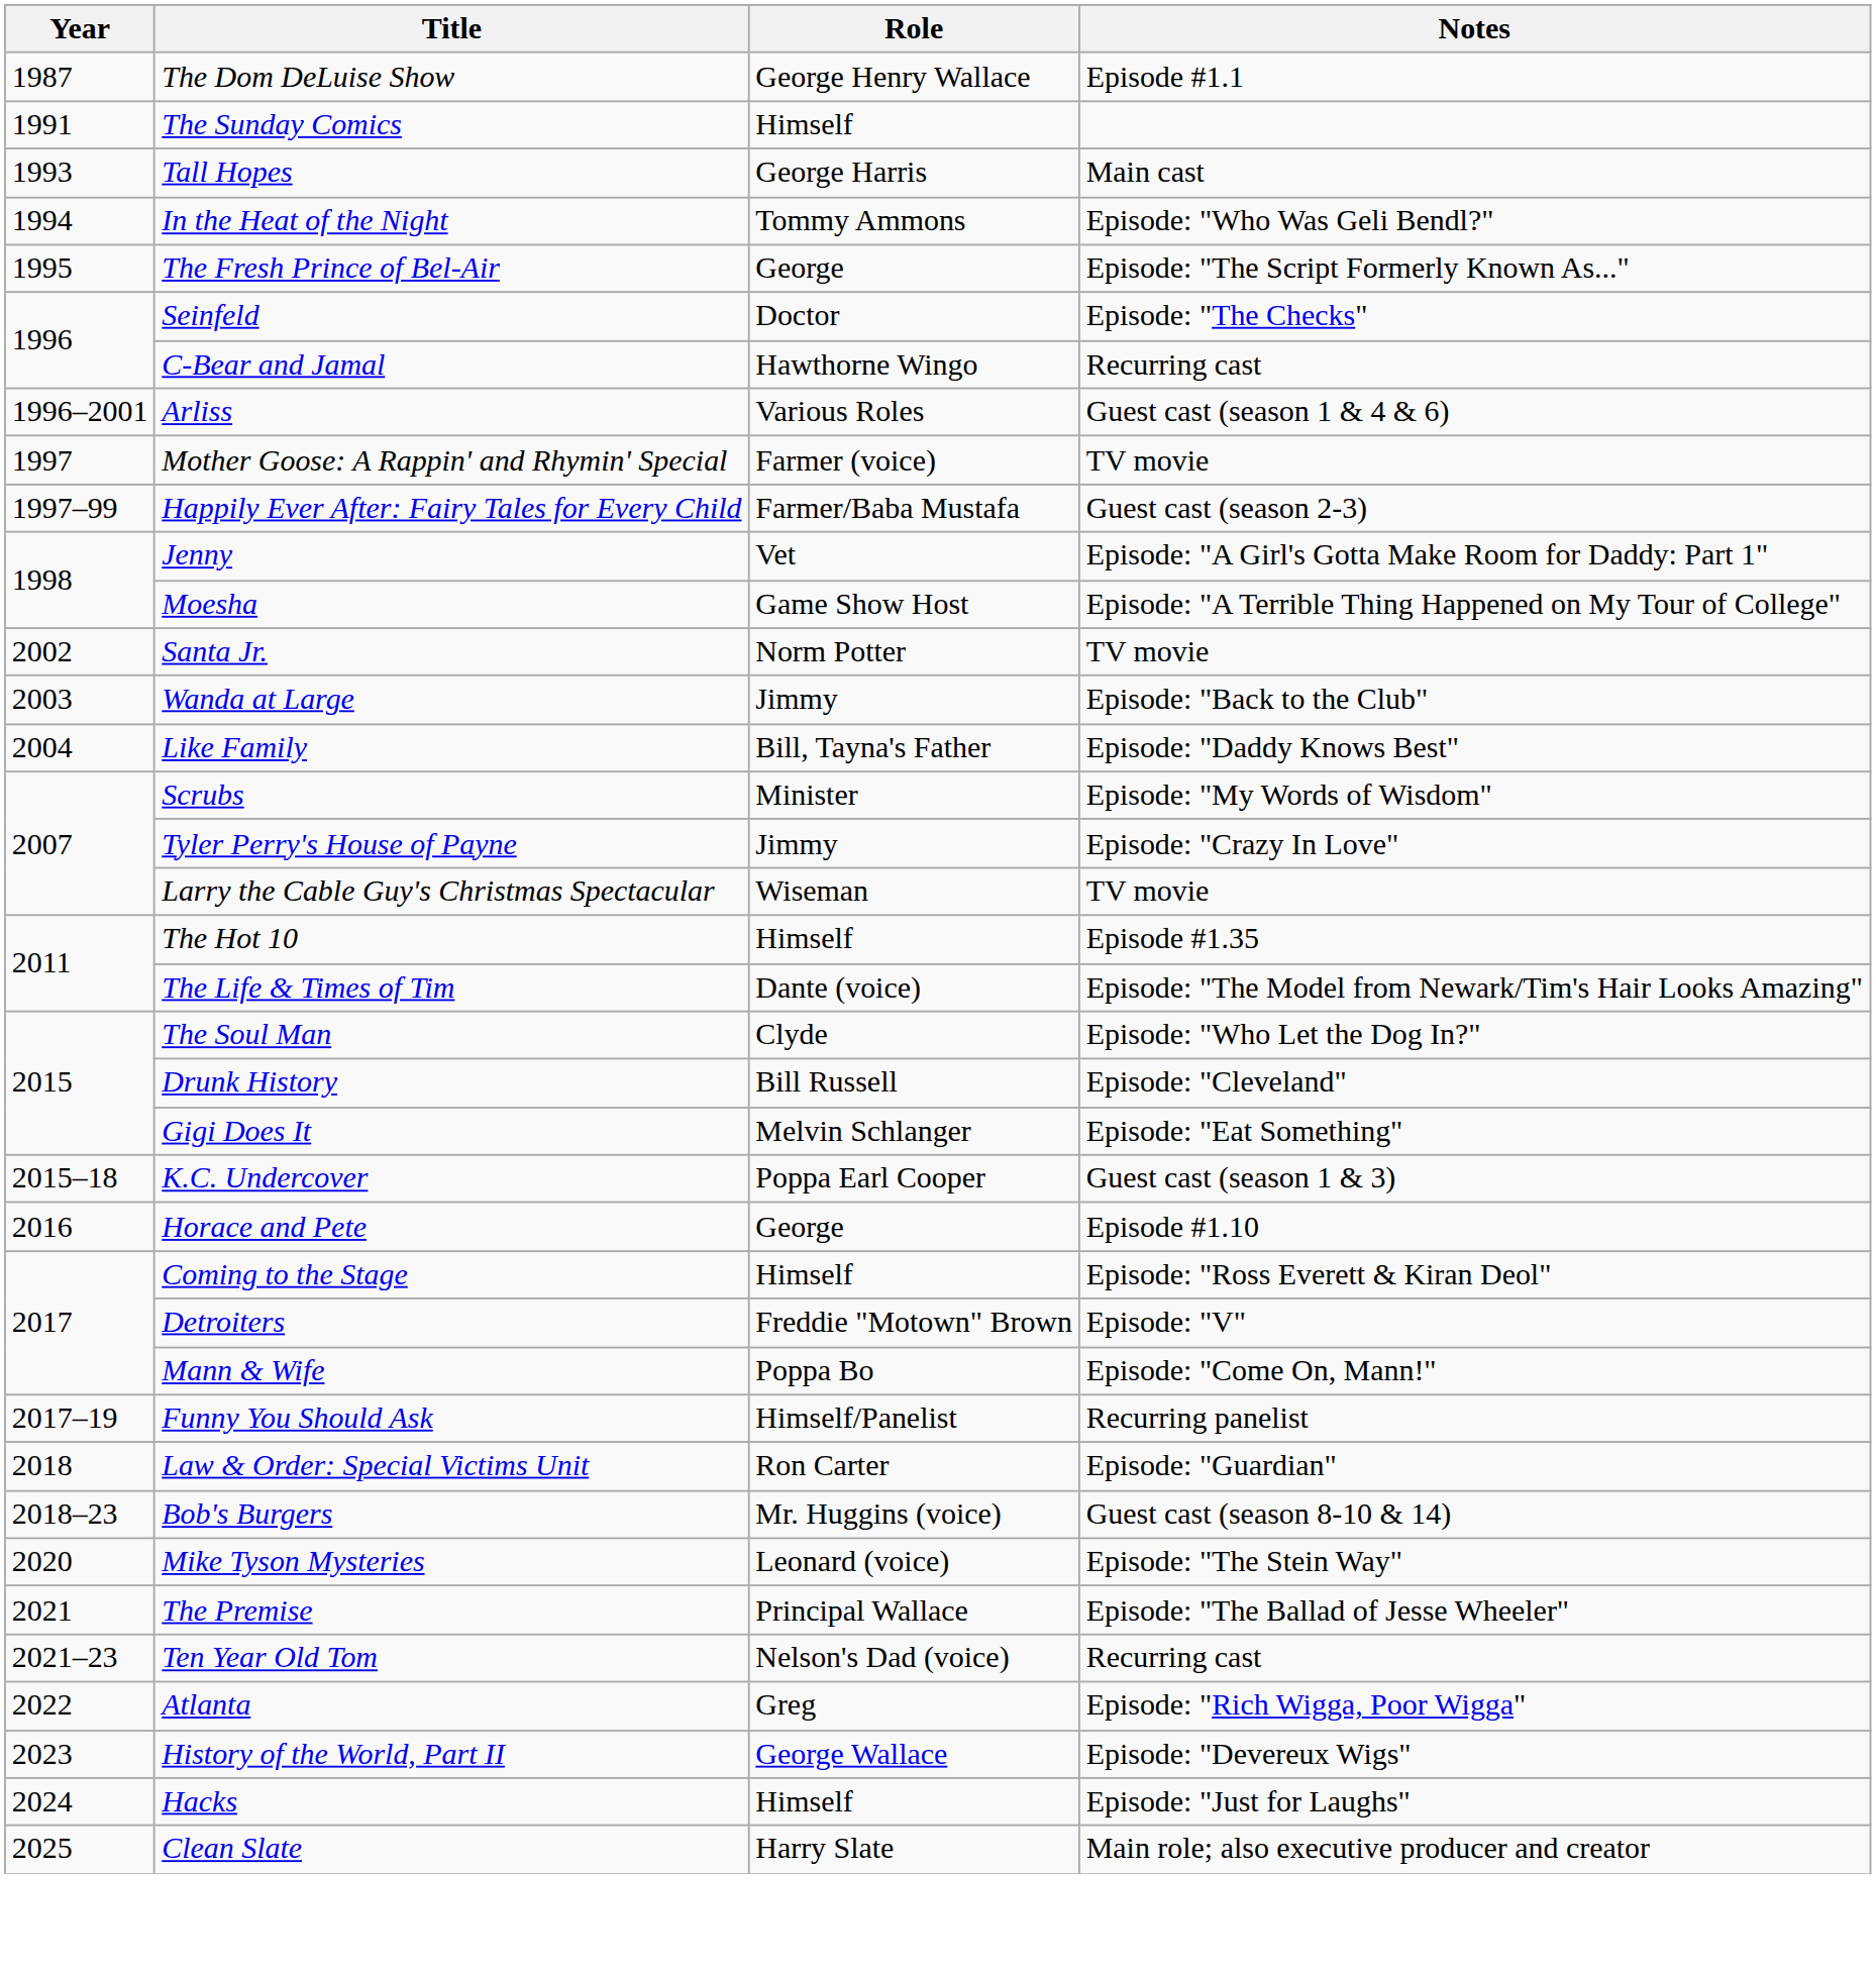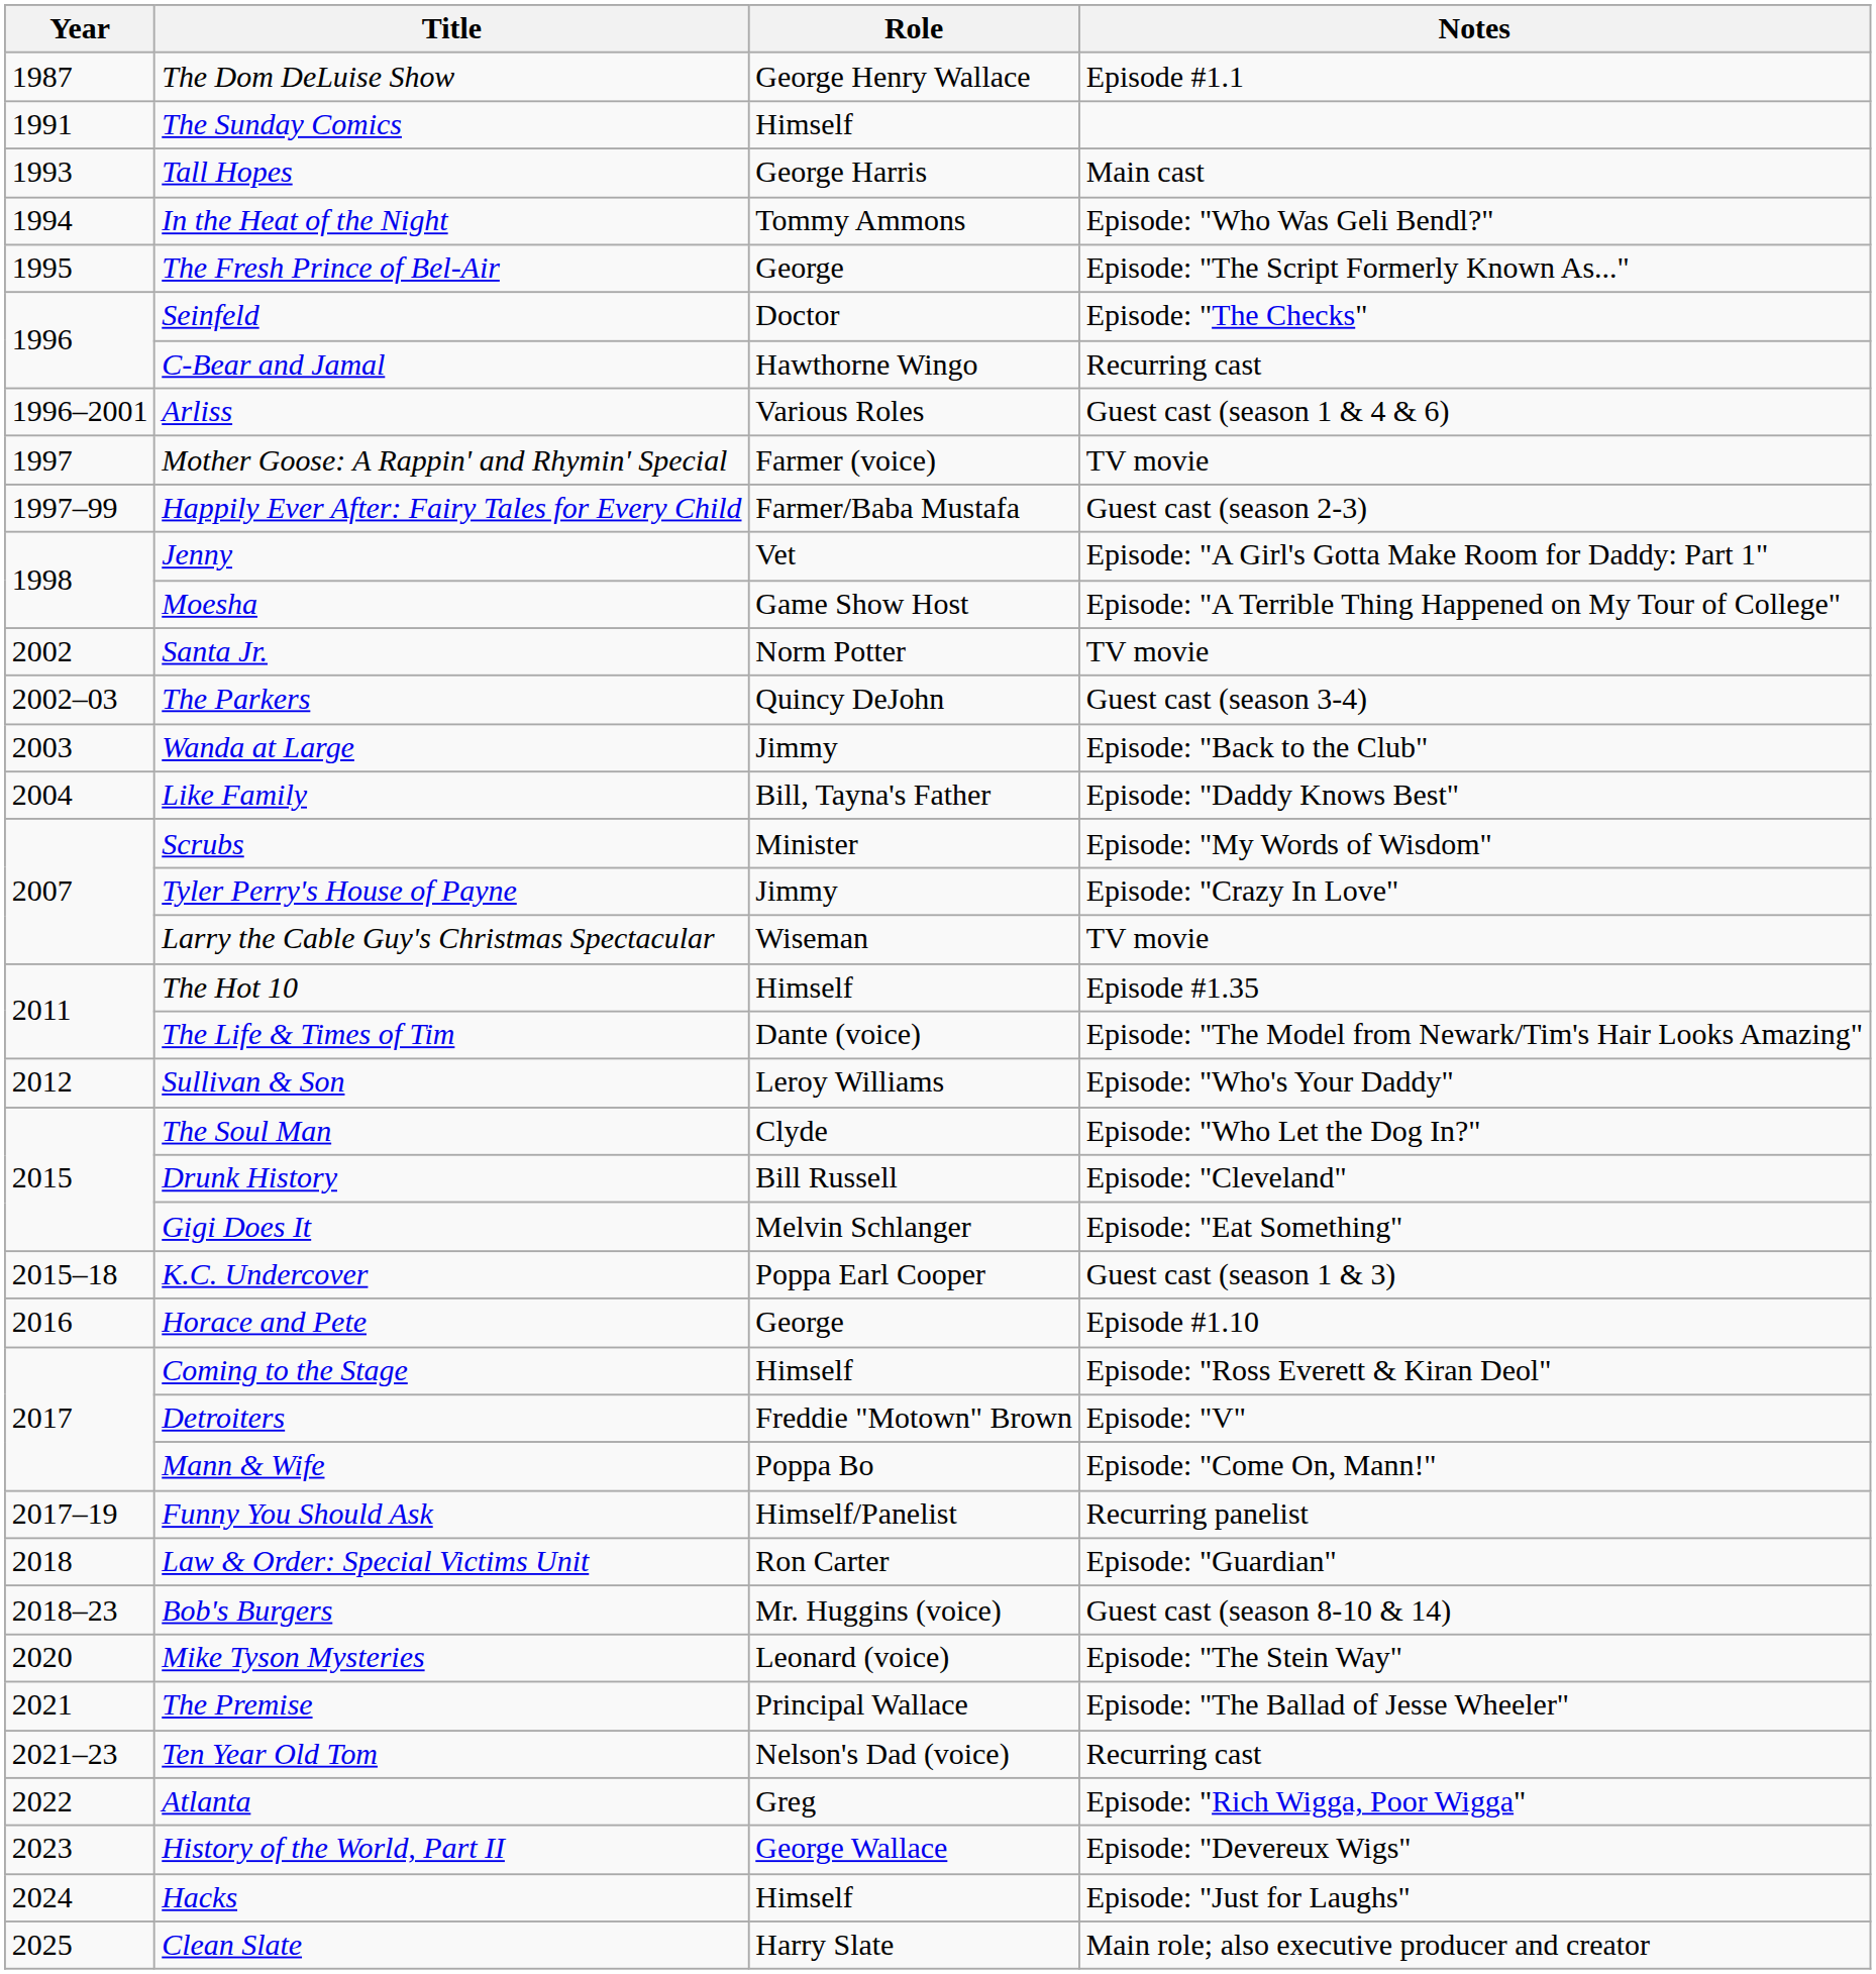 <table class="wikitable sortable">
 <tr>
 <th>Year</th>
 <th>Title</th>
 <th>Role</th>
 <th>Notes</th>
 </tr>
 <tr>
 <td>1987</td>
 <td><em>The Dom DeLuise Show</em></td>
 <td>George Henry Wallace</td>
 <td>Episode #1.1</td>
 </tr>
 <tr>
 <td>1991</td>
 <td><em><a href='#'>The Sunday Comics</a></em></td>
 <td>Himself</td>
 <td></td>
 </tr>
 <tr>
 <td>1993</td>
 <td><em><a href='#'>Tall Hopes</a></em></td>
 <td>George Harris</td>
 <td>Main cast</td>
 </tr>
 <tr>
 <td>1994</td>
 <td><em><a href='#'>In the Heat of the Night</a></em></td>
 <td>Tommy Ammons</td>
 <td>Episode: "Who Was Geli Bendl?"</td>
 </tr>
 <tr>
 <td>1995</td>
 <td><em><a href='#'>The Fresh Prince of Bel-Air</a></em></td>
 <td>George</td>
 <td>Episode: "The Script Formerly Known As..."</td>
 </tr>
 <tr>
 <td rowspan=2>1996</td>
 <td><em><a href='#'>Seinfeld</a></em></td>
 <td>Doctor</td>
 <td>Episode: "<a href='#'>The Checks</a>"</td>
 </tr>
 <tr>
 <td><em><a href='#'>C-Bear and Jamal</a></em></td>
 <td>Hawthorne Wingo</td>
 <td>Recurring cast</td>
 </tr>
 <tr>
 <td>1996–2001</td>
 <td><em><a href='#'>Arliss</a></em></td>
 <td>Various Roles</td>
 <td>Guest cast (season 1 & 4 & 6)</td>
 </tr>
 <tr>
 <td>1997</td>
 <td><em>Mother Goose: A Rappin' and Rhymin' Special</em></td>
 <td>Farmer (voice)</td>
 <td>TV movie</td>
 </tr>
 <tr>
 <td>1997–99</td>
 <td><em><a href='#'>Happily Ever After: Fairy Tales for Every Child</a></em></td>
 <td>Farmer/Baba Mustafa</td>
 <td>Guest cast (season 2-3)</td>
 </tr>
 <tr>
 <td rowspan=2>1998</td>
 <td><em><a href='#'>Jenny</a></em></td>
 <td>Vet</td>
 <td>Episode: "A Girl's Gotta Make Room for Daddy: Part 1"</td>
 </tr>
 <tr>
 <td><em><a href='#'>Moesha</a></em></td>
 <td>Game Show Host</td>
 <td>Episode: "A Terrible Thing Happened on My Tour of College"</td>
 </tr>
 <tr>
 <td>2002</td>
 <td><em><a href='#'>Santa Jr.</a></em></td>
 <td>Norm Potter</td>
 <td>TV movie</td>
 </tr>
 <tr>
+<td>2002–03</td>
+<td><em><a href='#'>The Parkers</a></em></td>
+<td>Quincy DeJohn</td>
+<td>Guest cast (season 3-4)</td>
+</tr>
+<tr>
 <td>2003</td>
 <td><em><a href='#'>Wanda at Large</a></em></td>
 <td>Jimmy</td>
 <td>Episode: "Back to the Club"</td>
 </tr>
 <tr>
 <td>2004</td>
 <td><em><a href='#'>Like Family</a></em></td>
 <td>Bill, Tayna's Father</td>
 <td>Episode: "Daddy Knows Best"</td>
 </tr>
 <tr>
 <td rowspan=3>2007</td>
 <td><em><a href='#'>Scrubs</a></em></td>
 <td>Minister</td>
 <td>Episode: "My Words of Wisdom"</td>
 </tr>
 <tr>
 <td><em><a href='#'>Tyler Perry's House of Payne</a></em></td>
 <td>Jimmy</td>
 <td>Episode: "Crazy In Love"</td>
 </tr>
 <tr>
 <td><em>Larry the Cable Guy's Christmas Spectacular</em></td>
 <td>Wiseman</td>
 <td>TV movie</td>
 </tr>
 <tr>
 <td rowspan=2>2011</td>
 <td><em>The Hot 10</em></td>
 <td>Himself</td>
 <td>Episode #1.35</td>
 </tr>
 <tr>
 <td><em><a href='#'>The Life & Times of Tim</a></em></td>
 <td>Dante (voice)</td>
 <td>Episode: "The Model from Newark/Tim's Hair Looks Amazing"</td>
+</tr>
+<tr>
+<td>2012</td>
+<td><em><a href='#'>Sullivan & Son</a></em></td>
+<td>Leroy Williams</td>
+<td>Episode: "Who's Your Daddy"</td>
 </tr>
 <tr>
 <td rowspan=3>2015</td>
 <td><em><a href='#'>The Soul Man</a></em></td>
 <td>Clyde</td>
 <td>Episode: "Who Let the Dog In?"</td>
 </tr>
 <tr>
 <td><em><a href='#'>Drunk History</a></em></td>
 <td>Bill Russell</td>
 <td>Episode: "Cleveland"</td>
 </tr>
 <tr>
 <td><em><a href='#'>Gigi Does It</a></em></td>
 <td>Melvin Schlanger</td>
 <td>Episode: "Eat Something"</td>
 </tr>
 <tr>
 <td>2015–18</td>
 <td><em><a href='#'>K.C. Undercover</a></em></td>
 <td>Poppa Earl Cooper</td>
 <td>Guest cast (season 1 & 3)</td>
 </tr>
 <tr>
 <td>2016</td>
 <td><em><a href='#'>Horace and Pete</a></em></td>
 <td>George</td>
 <td>Episode #1.10</td>
 </tr>
 <tr>
 <td rowspan=3>2017</td>
 <td><em><a href='#'>Coming to the Stage</a></em></td>
 <td>Himself</td>
 <td>Episode: "Ross Everett & Kiran Deol"</td>
 </tr>
 <tr>
 <td><em><a href='#'>Detroiters</a></em></td>
 <td>Freddie "Motown" Brown</td>
 <td>Episode: "V"</td>
 </tr>
 <tr>
 <td><em><a href='#'>Mann & Wife</a></em></td>
 <td>Poppa Bo</td>
 <td>Episode: "Come On, Mann!"</td>
 </tr>
 <tr>
 <td>2017–19</td>
 <td><em><a href='#'>Funny You Should Ask</a></em></td>
 <td>Himself/Panelist</td>
 <td>Recurring panelist</td>
 </tr>
 <tr>
 <td>2018</td>
 <td><em><a href='#'>Law & Order: Special Victims Unit</a></em></td>
 <td>Ron Carter</td>
 <td>Episode: "Guardian"</td>
 </tr>
 <tr>
 <td>2018–23</td>
 <td><em><a href='#'>Bob's Burgers</a></em></td>
 <td>Mr. Huggins (voice)</td>
 <td>Guest cast (season 8-10 & 14)</td>
 </tr>
 <tr>
 <td>2020</td>
 <td><em><a href='#'>Mike Tyson Mysteries</a></em></td>
 <td>Leonard (voice)</td>
 <td>Episode: "The Stein Way"</td>
 </tr>
 <tr>
 <td>2021</td>
 <td><em><a href='#'>The Premise</a></em></td>
 <td>Principal Wallace</td>
 <td>Episode: "The Ballad of Jesse Wheeler"</td>
 </tr>
 <tr>
 <td>2021–23</td>
 <td><em><a href='#'>Ten Year Old Tom</a></em></td>
 <td>Nelson's Dad (voice)</td>
 <td>Recurring cast</td>
 </tr>
 <tr>
 <td>2022</td>
 <td><em><a href='#'>Atlanta</a></em></td>
 <td>Greg</td>
 <td>Episode: "<a href='#'>Rich Wigga, Poor Wigga</a>"</td>
 </tr>
 <tr>
 <td>2023</td>
 <td><em><a href='#'>History of the World, Part II</a></em></td>
 <td><a href='#'>George Wallace</a></td>
 <td>Episode: "Devereux Wigs"</td>
 </tr>
 <tr>
 <td>2024</td>
 <td><em><a href='#'>Hacks</a></em></td>
 <td>Himself</td>
 <td>Episode: "Just for Laughs"</td>
 </tr>
 <tr>
 <td>2025</td>
 <td><em><a href='#'>Clean Slate</a></em></td>
 <td>Harry Slate</td>
 <td>Main role; also executive producer and creator</td>
 </tr>
 </table>
